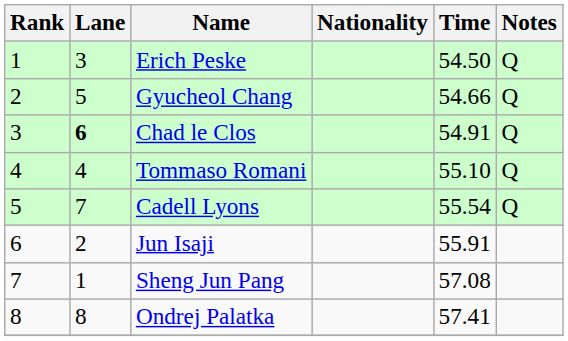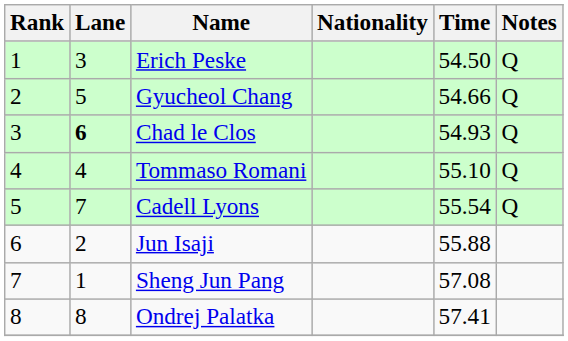 <table class="wikitable">
 <tr>
 <th>Rank</th>
 <th>Lane</th>
 <th>Name</th>
 <th>Nationality</th>
 <th>Time</th>
 <th>Notes</th>
 </tr>
 <tr bgcolor=ccffcc>
 <td>1</td>
 <td>3</td>
 <td><a href='#'>Erich Peske</a></td>
 <td></td>
 <td>54.50</td>
 <td>Q</td>
 </tr>
 <tr bgcolor=ccffcc>
 <td>2</td>
 <td>5</td>
 <td><a href='#'>Gyucheol Chang</a></td>
 <td></td>
 <td>54.66</td>
 <td>Q</td>
 </tr>
 <tr bgcolor=ccffcc>
 <td>3</td>
 <td><strong>6</strong></td>
 <td><a href='#'>Chad le Clos</a></td>
 <td></td>
-<td>54.91</td>
+<td>54.93</td>
 <td>Q</td>
 </tr>
 <tr bgcolor=ccffcc>
 <td>4</td>
 <td>4</td>
 <td><a href='#'>Tommaso Romani</a></td>
 <td></td>
 <td>55.10</td>
 <td>Q</td>
 </tr>
 <tr bgcolor=ccffcc>
 <td>5</td>
 <td>7</td>
 <td><a href='#'>Cadell Lyons</a></td>
 <td></td>
 <td>55.54</td>
 <td>Q</td>
 </tr>
 <tr>
 <td>6</td>
 <td>2</td>
 <td><a href='#'>Jun Isaji</a></td>
 <td></td>
-<td>55.91</td>
+<td>55.88</td>
 <td></td>
 </tr>
 <tr>
 <td>7</td>
 <td>1</td>
 <td><a href='#'>Sheng Jun Pang</a></td>
 <td></td>
 <td>57.08</td>
 <td></td>
 </tr>
 <tr>
 <td>8</td>
 <td>8</td>
 <td><a href='#'>Ondrej Palatka</a></td>
 <td></td>
 <td>57.41</td>
 <td></td>
 </tr>
 <tr>
 </tr>
 </table>
